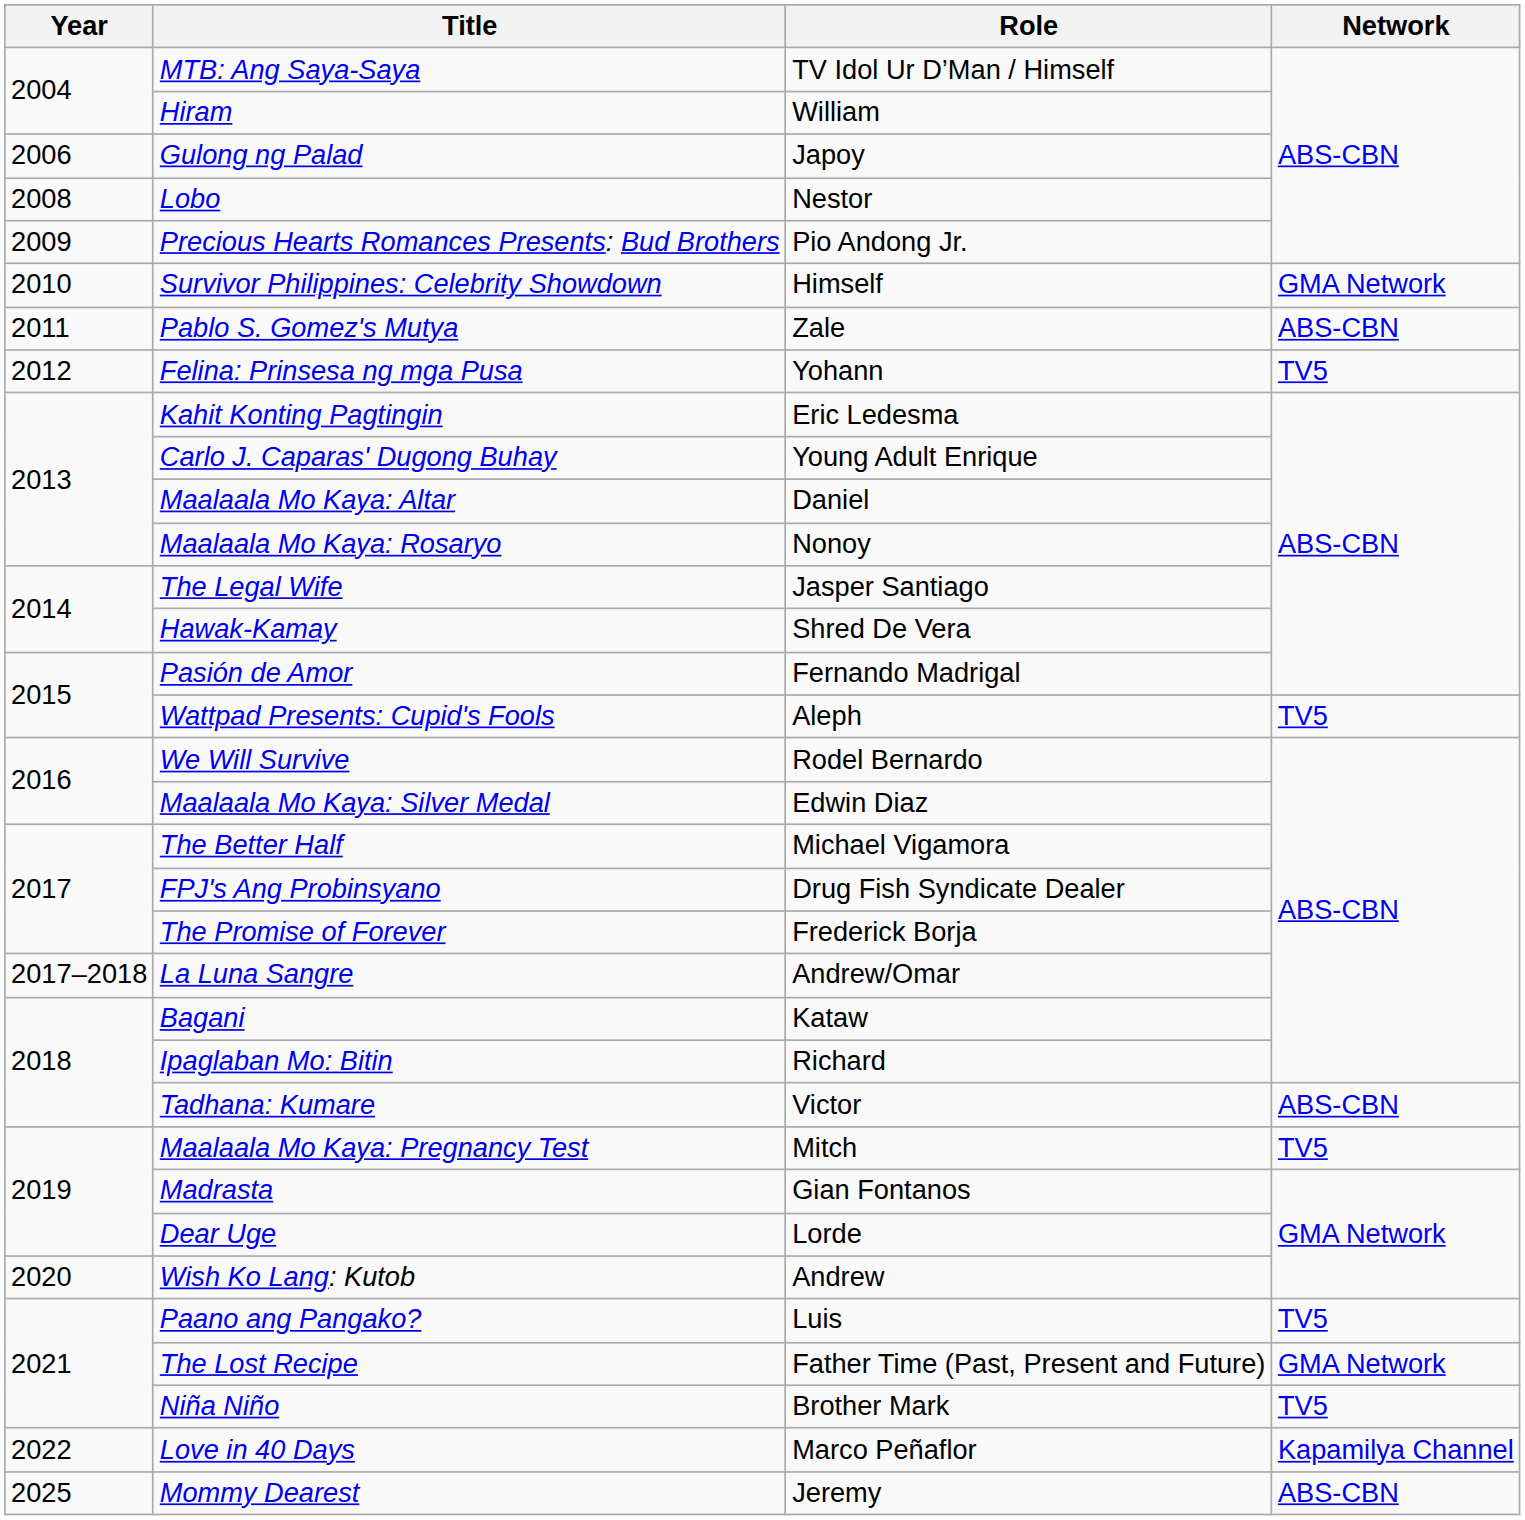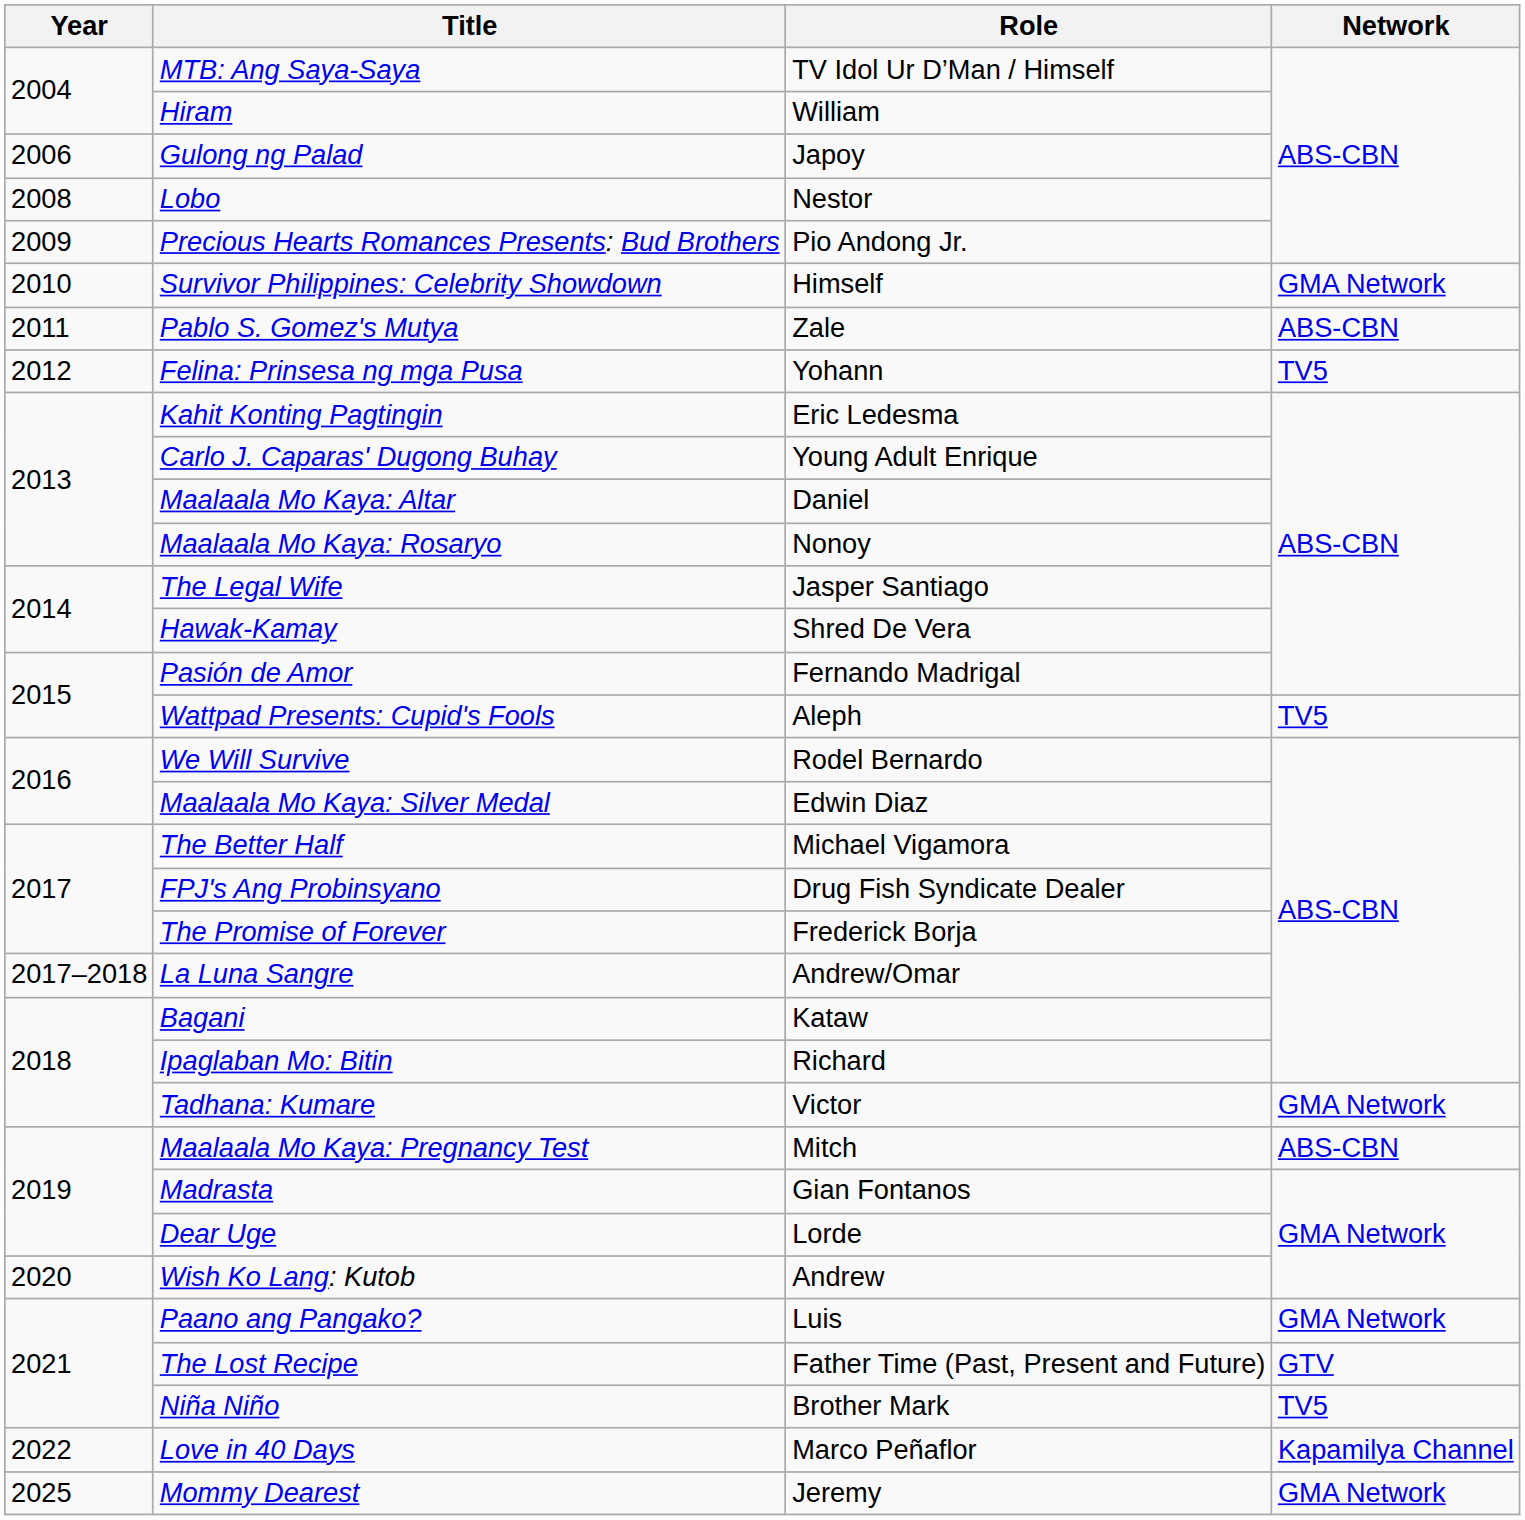 <table class="wikitable sortable">
 <tr>
 <th>Year</th>
 <th>Title</th>
 <th>Role</th>
 <th>Network</th>
 </tr>
 <tr>
 <td rowspan="2">2004</td>
 <td><em><a href='#'>MTB: Ang Saya-Saya</a></em></td>
 <td>TV Idol Ur D’Man / Himself</td>
 <td rowspan="5"><a href='#'>ABS-CBN</a></td>
 </tr>
 <tr>
 <td><em><a href='#'>Hiram</a></em></td>
 <td>William</td>
 </tr>
 <tr>
 <td>2006</td>
 <td><em><a href='#'>Gulong ng Palad</a></em></td>
 <td>Japoy</td>
 </tr>
 <tr>
 <td>2008</td>
 <td><em><a href='#'>Lobo</a></em></td>
 <td>Nestor</td>
 </tr>
 <tr>
 <td>2009</td>
 <td><em><a href='#'>Precious Hearts Romances Presents</a>: <a href='#'>Bud Brothers</a></em></td>
 <td>Pio Andong Jr.</td>
 </tr>
 <tr>
 <td>2010</td>
 <td><em><a href='#'>Survivor Philippines: Celebrity Showdown</a></em></td>
 <td>Himself</td>
 <td><a href='#'>GMA Network</a></td>
 </tr>
 <tr>
 <td>2011</td>
 <td><em><a href='#'>Pablo S. Gomez's Mutya</a></em></td>
 <td>Zale</td>
 <td><a href='#'>ABS-CBN</a></td>
 </tr>
 <tr>
 <td>2012</td>
 <td><em><a href='#'>Felina: Prinsesa ng mga Pusa</a></em></td>
 <td>Yohann</td>
 <td><a href='#'>TV5</a></td>
 </tr>
 <tr>
 <td rowspan="4">2013</td>
 <td><em><a href='#'>Kahit Konting Pagtingin</a></em></td>
 <td>Eric Ledesma</td>
 <td rowspan="7"><a href='#'>ABS-CBN</a></td>
 </tr>
 <tr>
 <td><em><a href='#'>Carlo J. Caparas' Dugong Buhay</a></em></td>
 <td>Young Adult Enrique</td>
 </tr>
 <tr>
 <td><em><a href='#'>Maalaala Mo Kaya: Altar</a></em></td>
 <td>Daniel</td>
 </tr>
 <tr>
 <td><em><a href='#'>Maalaala Mo Kaya: Rosaryo</a></em></td>
 <td>Nonoy</td>
 </tr>
 <tr>
 <td rowspan="2">2014</td>
 <td><em><a href='#'>The Legal Wife</a></em></td>
 <td>Jasper Santiago</td>
 </tr>
 <tr>
 <td><em><a href='#'>Hawak-Kamay</a></em></td>
 <td>Shred De Vera</td>
 </tr>
 <tr>
 <td rowspan="2">2015</td>
 <td><em><a href='#'>Pasión de Amor</a></em></td>
 <td>Fernando Madrigal</td>
 </tr>
 <tr>
 <td><em><a href='#'>Wattpad Presents: Cupid's Fools</a></em></td>
 <td>Aleph</td>
 <td><a href='#'>TV5</a></td>
 </tr>
 <tr>
 <td rowspan="2">2016</td>
 <td><em><a href='#'>We Will Survive</a></em></td>
 <td>Rodel Bernardo</td>
 <td rowspan="8"><a href='#'>ABS-CBN</a></td>
 </tr>
 <tr>
 <td><em><a href='#'>Maalaala Mo Kaya: Silver Medal</a></em></td>
 <td>Edwin Diaz</td>
 </tr>
 <tr>
 <td rowspan="3">2017</td>
 <td><em><a href='#'>The Better Half</a></em></td>
 <td>Michael Vigamora</td>
 </tr>
 <tr>
 <td><em><a href='#'>FPJ's Ang Probinsyano</a></em></td>
 <td>Drug Fish Syndicate Dealer</td>
 </tr>
 <tr>
 <td><em><a href='#'>The Promise of Forever</a></em></td>
 <td>Frederick Borja</td>
 </tr>
 <tr>
 <td>2017–2018</td>
 <td><em><a href='#'>La Luna Sangre</a></em></td>
 <td>Andrew/Omar</td>
 </tr>
 <tr>
 <td rowspan="3">2018</td>
 <td><em><a href='#'>Bagani</a></em></td>
 <td>Kataw</td>
 </tr>
 <tr>
 <td><em><a href='#'>Ipaglaban Mo: Bitin</a></em></td>
 <td>Richard</td>
 </tr>
 <tr>
 <td><em><a href='#'>Tadhana: Kumare</a></em></td>
 <td>Victor</td>
-<td><a href='#'>ABS-CBN</a></td>
+<td><a href='#'>GMA Network</a></td>
 </tr>
 <tr>
 <td rowspan="3">2019</td>
 <td><em><a href='#'>Maalaala Mo Kaya: Pregnancy Test</a></em></td>
 <td>Mitch</td>
-<td><a href='#'>TV5</a></td>
+<td><a href='#'>ABS-CBN</a></td>
 </tr>
 <tr>
 <td><em><a href='#'>Madrasta</a></em></td>
 <td>Gian Fontanos</td>
 <td rowspan=3><a href='#'>GMA Network</a></td>
 </tr>
 <tr>
 <td><em><a href='#'>Dear Uge</a></em></td>
 <td>Lorde</td>
 </tr>
 <tr>
 <td>2020</td>
 <td><em><a href='#'>Wish Ko Lang</a>: Kutob</em></td>
 <td>Andrew</td>
 </tr>
 <tr>
 <td rowspan="3">2021</td>
 <td><em><a href='#'>Paano ang Pangako?</a></em></td>
 <td>Luis</td>
-<td><a href='#'>TV5</a></td>
+<td><a href='#'>GMA Network</a></td>
 </tr>
 <tr>
 <td><em><a href='#'>The Lost Recipe</a></em></td>
 <td>Father Time (Past, Present and Future)</td>
-<td><a href='#'>GMA Network</a></td>
+<td><a href='#'>GTV</a></td>
 </tr>
 <tr>
 <td><em><a href='#'>Niña Niño</a></em></td>
 <td>Brother Mark</td>
 <td><a href='#'>TV5</a></td>
 </tr>
 <tr>
 <td>2022</td>
 <td><em><a href='#'>Love in 40 Days</a></em></td>
 <td>Marco Peñaflor</td>
 <td><a href='#'>Kapamilya Channel</a></td>
 </tr>
 <tr>
 <td>2025</td>
 <td><em><a href='#'>Mommy Dearest</a></em></td>
 <td>Jeremy</td>
-<td><a href='#'>ABS-CBN</a></td>
+<td><a href='#'>GMA Network</a></td>
 </tr>
 </table>
